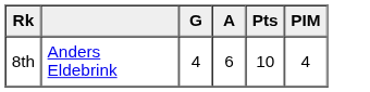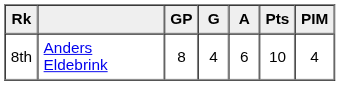 <table border=1 cellpadding=5 cellspacing=0>
 <tr>
 <th bgcolor="#efefef" width="20">Rk</th>
 <th bgcolor="#efefef" width="120"></th>
+<th bgcolor="#efefef" width="20">GP</th>
 <th bgcolor="#efefef" width="20">G</th>
 <th bgcolor="#efefef" width="20">A</th>
 <th bgcolor="#efefef" width="20">Pts</th>
 <th bgcolor="#efefef" width="20">PIM</th>
 </tr>
 <tr align=center>
 <td>8th</td>
 <td align=left><a href='#'>Anders Eldebrink</a></td>
+<td>8</td>
 <td>4</td>
 <td>6</td>
 <td>10</td>
 <td>4</td>
 </tr>
 </table>
